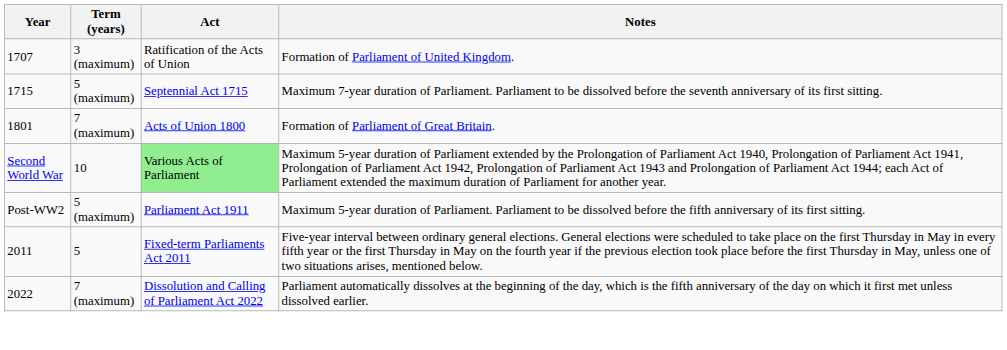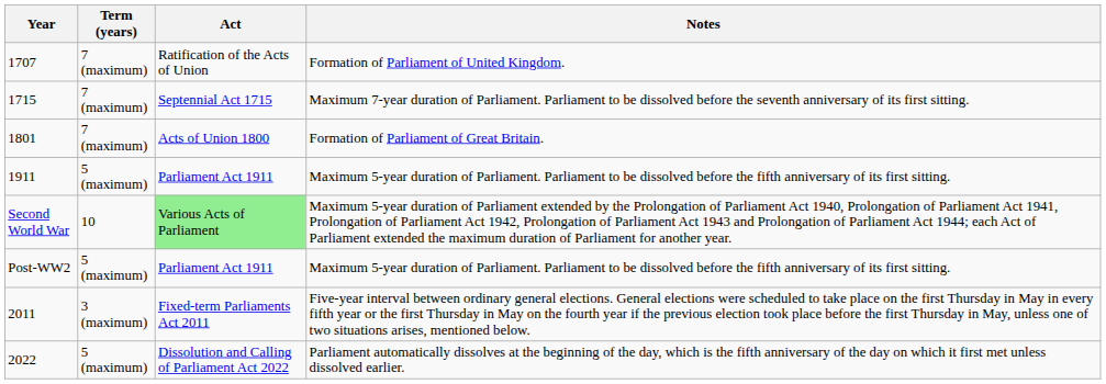 <table class="wikitable">
 <tr>
 <th>Year</th>
 <th>Term (years)</th>
 <th>Act</th>
 <th>Notes</th>
 </tr>
 <tr>
 <td>1707</td>
-<td>3 (maximum)</td>
+<td>7 (maximum)</td>
 <td>Ratification of the Acts of Union</td>
 <td>Formation of <a href='#'>Parliament of United Kingdom</a>.</td>
 </tr>
 <tr>
 <td>1715</td>
-<td>5 (maximum)</td>
+<td>7 (maximum)</td>
 <td><a href='#'>Septennial Act 1715</a></td>
 <td>Maximum 7-year duration of Parliament. Parliament to be dissolved before the seventh anniversary of its first sitting.</td>
 </tr>
 <tr>
 <td>1801</td>
 <td>7 (maximum)</td>
 <td><a href='#'>Acts of Union 1800</a></td>
 <td>Formation of <a href='#'>Parliament of Great Britain</a>.</td>
+</tr>
+<tr>
+<td>1911</td>
+<td>5 (maximum)</td>
+<td><a href='#'>Parliament Act 1911</a></td>
+<td>Maximum 5-year duration of Parliament. Parliament to be dissolved before the fifth anniversary of its first sitting.</td>
 </tr>
 <tr>
 <td><a href='#'>Second World War</a></td>
 <td>10</td>
 <td style="background: lightgreen;">Various Acts of Parliament</td>
 <td>Maximum 5-year duration of Parliament extended by the Prolongation of Parliament Act 1940, Prolongation of Parliament Act 1941, Prolongation of Parliament Act 1942, Prolongation of Parliament Act 1943 and Prolongation of Parliament Act 1944; each Act of Parliament extended the maximum duration of Parliament for another year.</td>
 </tr>
 <tr>
 <td>Post-WW2</td>
 <td>5 (maximum)</td>
 <td><a href='#'>Parliament Act 1911</a></td>
 <td>Maximum 5-year duration of Parliament. Parliament to be dissolved before the fifth anniversary of its first sitting.</td>
 </tr>
 <tr>
 <td>2011</td>
-<td>5</td>
+<td>3 (maximum)</td>
 <td><a href='#'>Fixed-term Parliaments Act 2011</a></td>
 <td>Five-year interval between ordinary general elections. General elections were scheduled to take place on the first Thursday in May in every fifth year or the first Thursday in May on the fourth year if the previous election took place before the first Thursday in May, unless one of two situations arises, mentioned below.</td>
 </tr>
 <tr>
 <td>2022</td>
-<td>7 (maximum)</td>
+<td>5 (maximum)</td>
 <td><a href='#'>Dissolution and Calling of Parliament Act 2022</a></td>
 <td>Parliament automatically dissolves at the beginning of the day, which is the fifth anniversary of the day on which it first met unless dissolved earlier.</td>
 </tr>
 </table>
